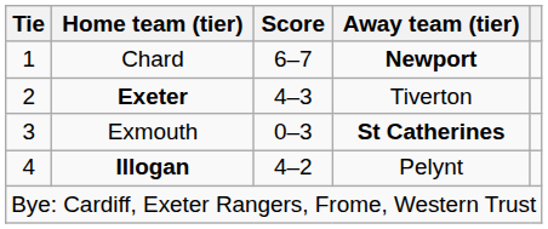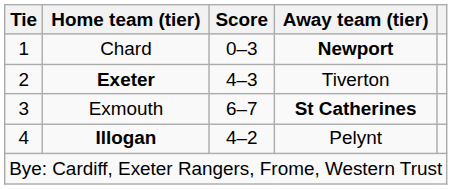 <table class="wikitable" style="text-align:center; font-size:85%">
 <tr>
 <th>Tie</th>
 <th>Home team (tier)</th>
 <th>Score</th>
 <th>Away team (tier)</th>
 <th></th>
 </tr>
 <tr>
 <td align="center">1</td>
 <td>Chard</td>
-<td align="center">6–7</td>
+<td align="center">0–3</td>
 <td><strong>Newport</strong></td>
 <td></td>
 </tr>
 <tr>
 <td align="center">2</td>
 <td><strong>Exeter</strong></td>
 <td align="center">4–3</td>
 <td>Tiverton</td>
 <td></td>
 </tr>
 <tr>
 <td align="center">3</td>
 <td>Exmouth</td>
-<td align="center">0–3</td>
+<td align="center">6–7</td>
 <td><strong>St Catherines</strong></td>
 <td></td>
 </tr>
 <tr>
 <td align="center">4</td>
 <td><strong>Illogan</strong></td>
 <td align="center">4–2</td>
 <td>Pelynt</td>
 <td></td>
 </tr>
 <tr>
 <td colspan="5" align="center">Bye: Cardiff, Exeter Rangers, Frome, Western Trust</td>
 </tr>
 </table>
